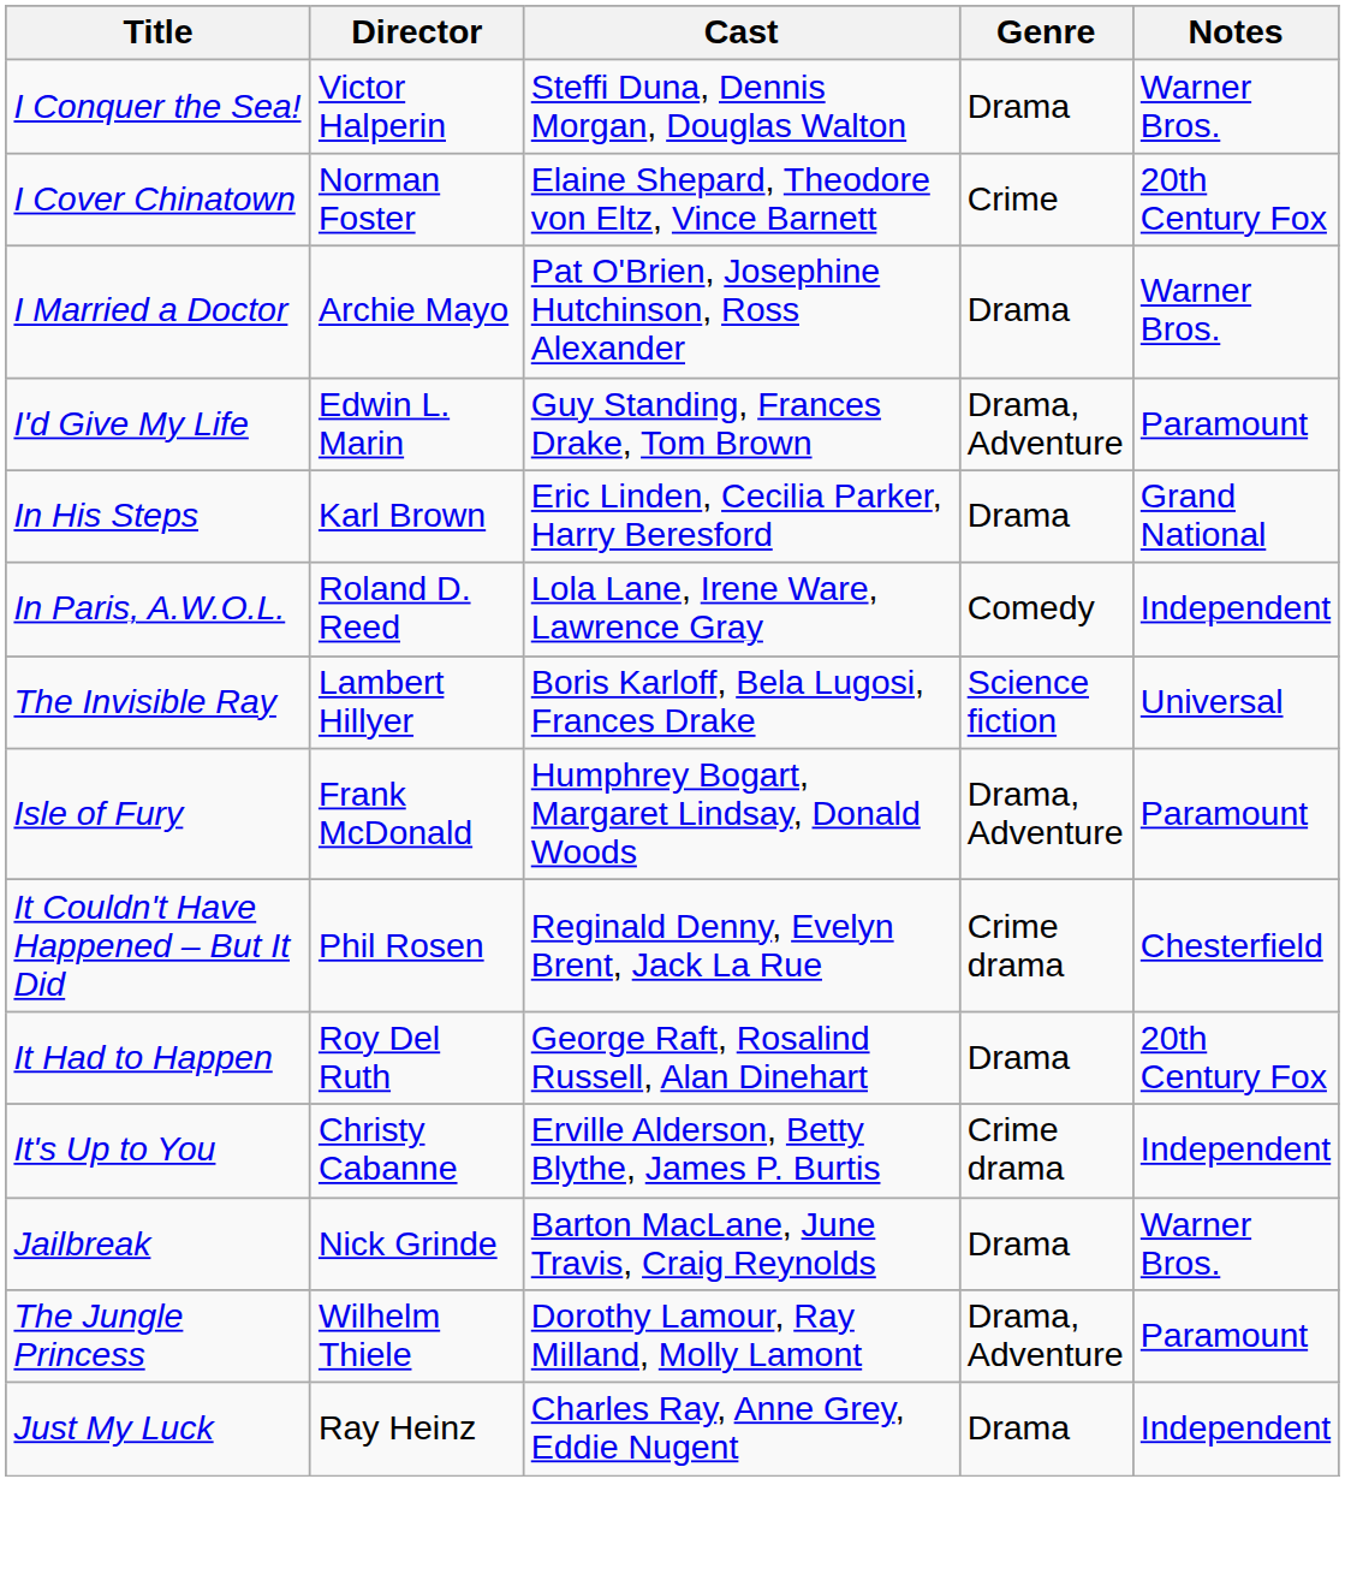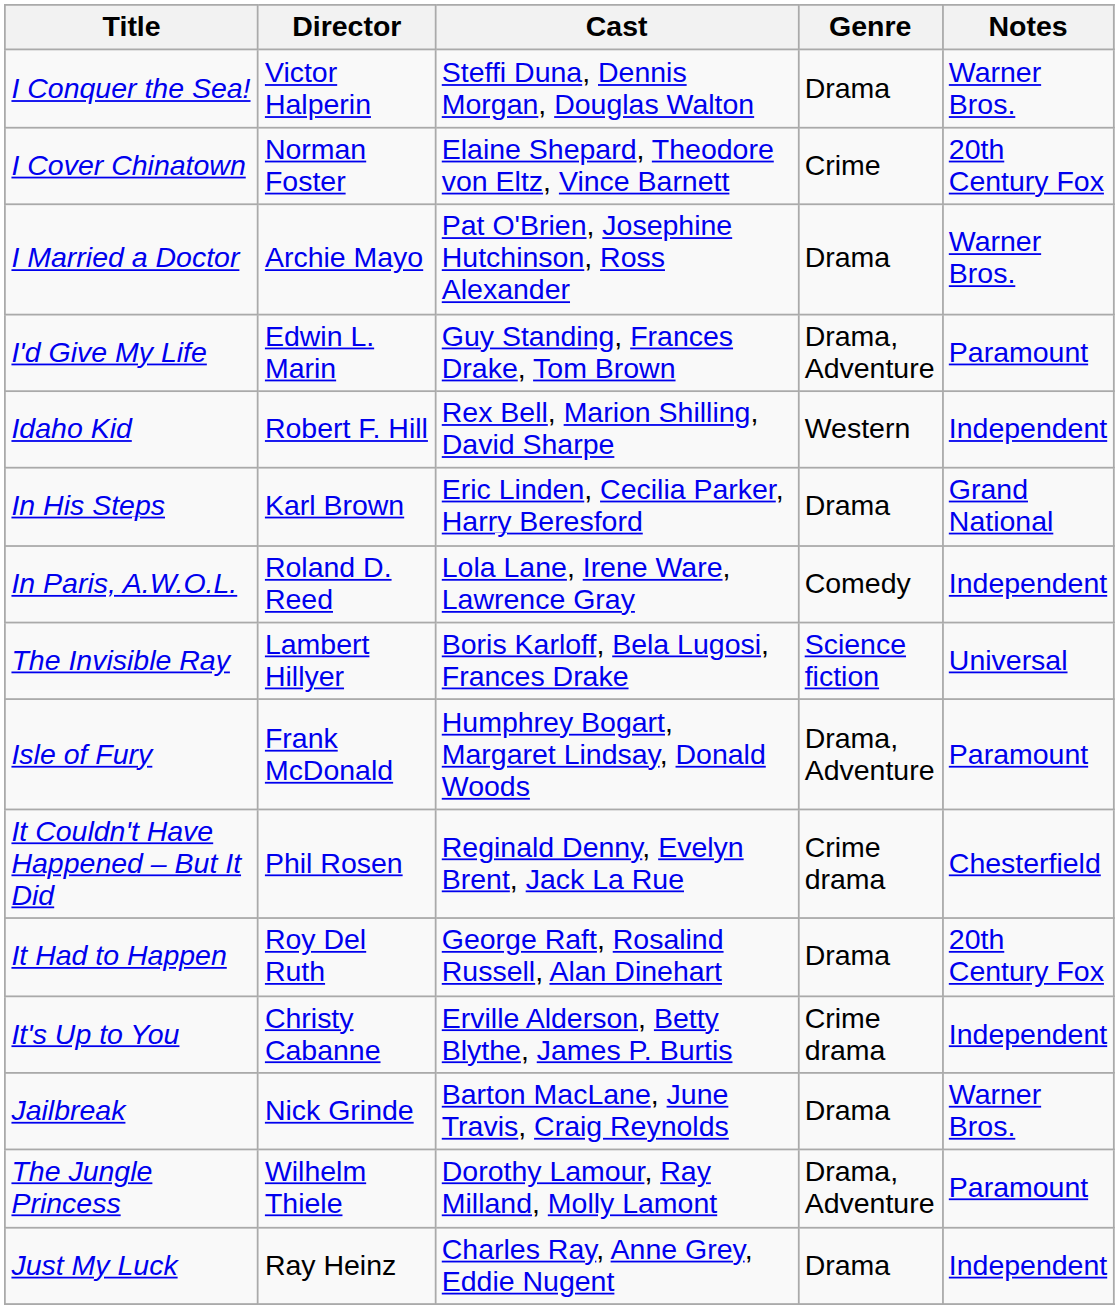 <table class="wikitable" style="width:100%;">
 <tr>
 <th style="width:23%;">Title</th>
 <th style="width:16%;">Director</th>
 <th style="width:33%;">Cast</th>
 <th style="width:13%;">Genre</th>
 <th style="width:15%;">Notes</th>
 </tr>
 <tr>
 <td><em><a href='#'>I Conquer the Sea!</a></em></td>
 <td><a href='#'>Victor Halperin</a></td>
 <td><a href='#'>Steffi Duna</a>, <a href='#'>Dennis Morgan</a>, <a href='#'>Douglas Walton</a></td>
 <td>Drama</td>
 <td><a href='#'>Warner Bros.</a></td>
 </tr>
 <tr>
 <td><em><a href='#'>I Cover Chinatown</a></em></td>
 <td><a href='#'>Norman Foster</a></td>
 <td><a href='#'>Elaine Shepard</a>, <a href='#'>Theodore von Eltz</a>, <a href='#'>Vince Barnett</a></td>
 <td>Crime</td>
 <td><a href='#'>20th Century Fox</a></td>
 </tr>
 <tr>
 <td><em><a href='#'>I Married a Doctor</a></em></td>
 <td><a href='#'>Archie Mayo</a></td>
 <td><a href='#'>Pat O'Brien</a>, <a href='#'>Josephine Hutchinson</a>, <a href='#'>Ross Alexander</a></td>
 <td>Drama</td>
 <td><a href='#'>Warner Bros.</a></td>
 </tr>
 <tr>
 <td><em><a href='#'>I'd Give My Life</a></em></td>
 <td><a href='#'>Edwin L. Marin</a></td>
 <td><a href='#'>Guy Standing</a>, <a href='#'>Frances Drake</a>, <a href='#'>Tom Brown</a></td>
 <td>Drama, Adventure</td>
 <td><a href='#'>Paramount</a></td>
+</tr>
+<tr>
+<td><em><a href='#'>Idaho Kid</a></em></td>
+<td><a href='#'>Robert F. Hill</a></td>
+<td><a href='#'>Rex Bell</a>, <a href='#'>Marion Shilling</a>, <a href='#'>David Sharpe</a></td>
+<td>Western</td>
+<td><a href='#'>Independent</a></td>
 </tr>
 <tr>
 <td><em><a href='#'>In His Steps</a></em></td>
 <td><a href='#'>Karl Brown</a></td>
 <td><a href='#'>Eric Linden</a>, <a href='#'>Cecilia Parker</a>, <a href='#'>Harry Beresford</a></td>
 <td>Drama</td>
 <td><a href='#'>Grand National</a></td>
 </tr>
 <tr>
 <td><em><a href='#'>In Paris, A.W.O.L.</a></em></td>
 <td><a href='#'>Roland D. Reed</a></td>
 <td><a href='#'>Lola Lane</a>, <a href='#'>Irene Ware</a>, <a href='#'>Lawrence Gray</a></td>
 <td>Comedy</td>
 <td><a href='#'>Independent</a></td>
 </tr>
 <tr>
 <td><em><a href='#'>The Invisible Ray</a></em></td>
 <td><a href='#'>Lambert Hillyer</a></td>
 <td><a href='#'>Boris Karloff</a>, <a href='#'>Bela Lugosi</a>, <a href='#'>Frances Drake</a></td>
 <td><a href='#'>Science fiction</a></td>
 <td><a href='#'>Universal</a></td>
 </tr>
 <tr>
 <td><em><a href='#'>Isle of Fury</a></em></td>
 <td><a href='#'>Frank McDonald</a></td>
 <td><a href='#'>Humphrey Bogart</a>, <a href='#'>Margaret Lindsay</a>, <a href='#'>Donald Woods</a></td>
 <td>Drama, Adventure</td>
 <td><a href='#'>Paramount</a></td>
 </tr>
 <tr>
 <td><em><a href='#'>It Couldn't Have Happened – But It Did</a></em></td>
 <td><a href='#'>Phil Rosen</a></td>
 <td><a href='#'>Reginald Denny</a>, <a href='#'>Evelyn Brent</a>, <a href='#'>Jack La Rue</a></td>
 <td>Crime drama</td>
 <td><a href='#'>Chesterfield</a></td>
 </tr>
 <tr>
 <td><em><a href='#'>It Had to Happen</a></em></td>
 <td><a href='#'>Roy Del Ruth</a></td>
 <td><a href='#'>George Raft</a>, <a href='#'>Rosalind Russell</a>, <a href='#'>Alan Dinehart</a></td>
 <td>Drama</td>
 <td><a href='#'>20th Century Fox</a></td>
 </tr>
 <tr>
 <td><em><a href='#'>It's Up to You</a></em></td>
 <td><a href='#'>Christy Cabanne</a></td>
 <td><a href='#'>Erville Alderson</a>, <a href='#'>Betty Blythe</a>, <a href='#'>James P. Burtis</a></td>
 <td>Crime drama</td>
 <td><a href='#'>Independent</a></td>
 </tr>
 <tr>
 <td><em><a href='#'>Jailbreak</a></em></td>
 <td><a href='#'>Nick Grinde</a></td>
 <td><a href='#'>Barton MacLane</a>, <a href='#'>June Travis</a>, <a href='#'>Craig Reynolds</a></td>
 <td>Drama</td>
 <td><a href='#'>Warner Bros.</a></td>
 </tr>
 <tr>
 <td><em><a href='#'>The Jungle Princess</a></em></td>
 <td><a href='#'>Wilhelm Thiele</a></td>
 <td><a href='#'>Dorothy Lamour</a>, <a href='#'>Ray Milland</a>, <a href='#'>Molly Lamont</a></td>
 <td>Drama, Adventure</td>
 <td><a href='#'>Paramount</a></td>
 </tr>
 <tr>
 <td><em><a href='#'>Just My Luck</a></em></td>
 <td>Ray Heinz</td>
 <td><a href='#'>Charles Ray</a>, <a href='#'>Anne Grey</a>, <a href='#'>Eddie Nugent</a></td>
 <td>Drama</td>
 <td><a href='#'>Independent</a></td>
 </tr>
 <tr>
 </tr>
 </table>
